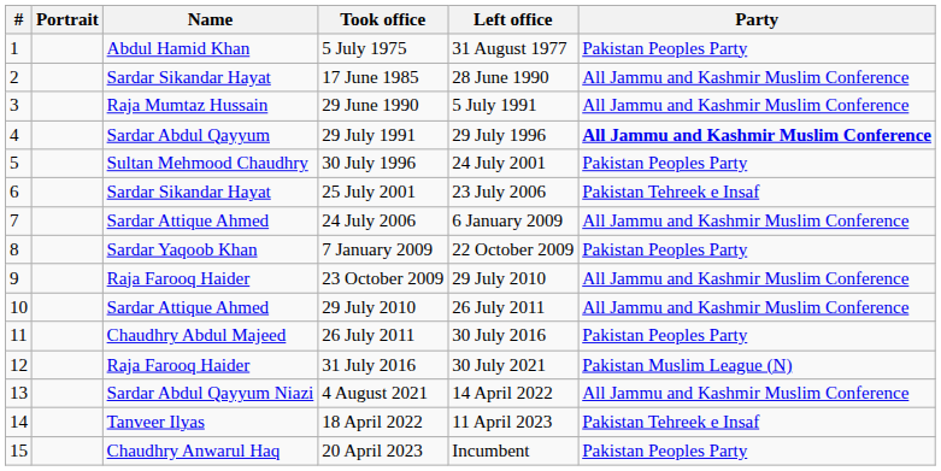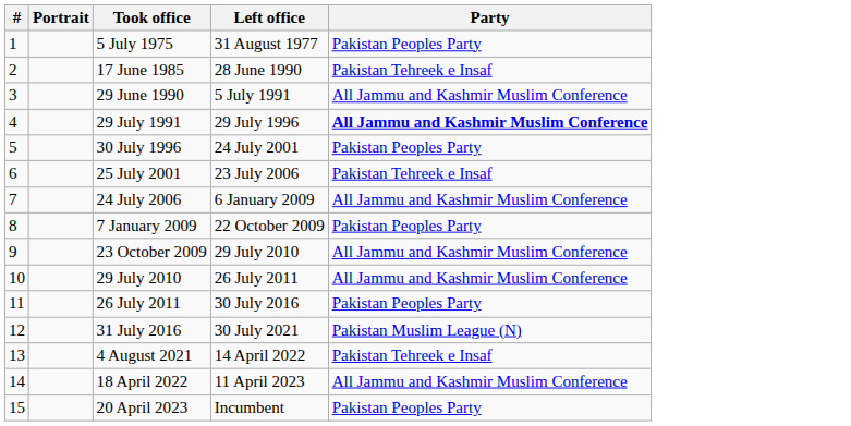 <table class="wikitable">
 <tr>
 <th>#</th>
 <th>Portrait</th>
-<th>Name</th>
 <th>Took office</th>
 <th>Left office</th>
 <th>Party</th>
 </tr>
 <tr>
 <td>1</td>
 <td></td>
-<td><a href='#'>Abdul Hamid Khan</a></td>
 <td>5 July 1975</td>
 <td>31 August 1977</td>
 <td><a href='#'>Pakistan Peoples Party</a></td>
 </tr>
 <tr>
 <td>2</td>
 <td></td>
-<td><a href='#'>Sardar Sikandar Hayat</a></td>
 <td>17 June 1985</td>
 <td>28 June 1990</td>
-<td><a href='#'>All Jammu and Kashmir Muslim Conference</a></td>
+<td><a href='#'>Pakistan Tehreek e Insaf</a></td>
 </tr>
 <tr>
 <td>3</td>
 <td></td>
-<td><a href='#'>Raja Mumtaz Hussain</a></td>
 <td>29 June 1990</td>
 <td>5 July 1991</td>
 <td><a href='#'>All Jammu and Kashmir Muslim Conference</a></td>
 </tr>
 <tr>
 <td>4</td>
 <td></td>
-<td><a href='#'>Sardar Abdul Qayyum</a></td>
 <td>29 July 1991</td>
 <td>29 July 1996</td>
 <td><strong><a href='#'>All Jammu and Kashmir Muslim Conference</a></strong></td>
 </tr>
 <tr>
 <td>5</td>
 <td></td>
-<td><a href='#'>Sultan Mehmood Chaudhry</a></td>
 <td>30 July 1996</td>
 <td>24 July 2001</td>
 <td><a href='#'>Pakistan Peoples Party</a></td>
 </tr>
 <tr>
 <td>6</td>
 <td></td>
-<td><a href='#'>Sardar Sikandar Hayat</a></td>
 <td>25 July 2001</td>
 <td>23 July 2006</td>
 <td><a href='#'>Pakistan Tehreek e Insaf</a></td>
 </tr>
 <tr>
 <td>7</td>
 <td></td>
-<td><a href='#'>Sardar Attique Ahmed</a></td>
 <td>24 July 2006</td>
 <td>6 January 2009</td>
 <td><a href='#'>All Jammu and Kashmir Muslim Conference</a></td>
 </tr>
 <tr>
 <td>8</td>
 <td></td>
-<td><a href='#'>Sardar Yaqoob Khan</a></td>
 <td>7 January 2009</td>
 <td>22 October 2009</td>
 <td><a href='#'>Pakistan Peoples Party</a></td>
 </tr>
 <tr>
 <td>9</td>
 <td></td>
-<td><a href='#'>Raja Farooq Haider</a></td>
 <td>23 October 2009</td>
 <td>29 July 2010</td>
 <td><a href='#'>All Jammu and Kashmir Muslim Conference</a></td>
 </tr>
 <tr>
 <td>10</td>
 <td></td>
-<td><a href='#'>Sardar Attique Ahmed</a></td>
 <td>29 July 2010</td>
 <td>26 July 2011</td>
 <td><a href='#'>All Jammu and Kashmir Muslim Conference</a></td>
 </tr>
 <tr>
 <td>11</td>
 <td></td>
-<td><a href='#'>Chaudhry Abdul Majeed</a></td>
 <td>26 July 2011</td>
 <td>30 July 2016</td>
 <td><a href='#'>Pakistan Peoples Party</a></td>
 </tr>
 <tr>
 <td>12</td>
 <td></td>
-<td><a href='#'>Raja Farooq Haider</a></td>
 <td>31 July 2016</td>
 <td>30 July 2021</td>
 <td><a href='#'>Pakistan Muslim League (N)</a></td>
 </tr>
 <tr>
 <td>13</td>
 <td></td>
-<td><a href='#'>Sardar Abdul Qayyum Niazi</a></td>
 <td>4 August 2021</td>
 <td>14 April 2022</td>
-<td><a href='#'>All Jammu and Kashmir Muslim Conference</a></td>
+<td><a href='#'>Pakistan Tehreek e Insaf</a></td>
 </tr>
 <tr>
 <td>14</td>
 <td></td>
-<td><a href='#'>Tanveer Ilyas</a></td>
 <td>18 April 2022</td>
 <td>11 April 2023</td>
-<td><a href='#'>Pakistan Tehreek e Insaf</a></td>
+<td><a href='#'>All Jammu and Kashmir Muslim Conference</a></td>
 </tr>
 <tr>
 <td>15</td>
 <td></td>
-<td><a href='#'>Chaudhry Anwarul Haq </a></td>
 <td>20 April 2023</td>
 <td>Incumbent</td>
 <td><a href='#'>Pakistan Peoples Party</a></td>
 </tr>
 </table>
